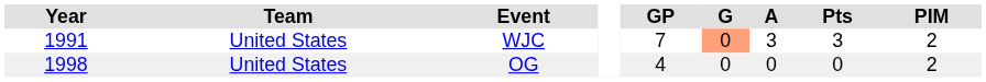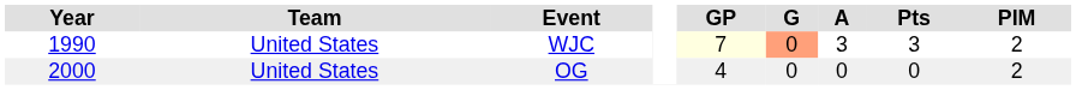 <table border="0" cellpadding="1" cellspacing="0" style="text-align:center; width:50em">
 <tr ALIGN="center" bgcolor="#e0e0e0">
 <th>Year</th>
 <th>Team</th>
 <th>Event</th>
 <th rowspan="99" bgcolor="#ffffff"> </th>
 <th>GP</th>
 <th>G</th>
 <th>A</th>
 <th>Pts</th>
 <th>PIM</th>
 </tr>
 <tr>
-<td><a href='#'>1991</a></td>
+<td><a href='#'>1990</a></td>
 <td><a href='#'>United States</a></td>
 <td><a href='#'>WJC</a></td>
-<td>7</td>
+<td style="background: lightyellow;">7</td>
 <td style="background: lightsalmon;">0</td>
 <td>3</td>
 <td>3</td>
 <td>2</td>
 </tr>
 <tr bgcolor="#f0f0f0">
-<td><a href='#'>1998</a></td>
+<td><a href='#'>2000</a></td>
 <td><a href='#'>United States</a></td>
 <td><a href='#'>OG</a></td>
 <td>4</td>
 <td>0</td>
 <td>0</td>
 <td>0</td>
 <td>2</td>
 </tr>
 </table>
